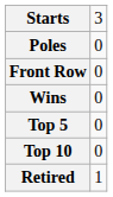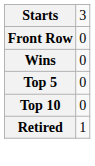 <table class="wikitable" style="text-align:center">
 <tr>
 <th>Starts</th>
 <td>3</td>
-</tr>
-<tr>
-<th>Poles</th>
-<td>0</td>
 </tr>
 <tr>
 <th>Front Row</th>
 <td>0</td>
 </tr>
 <tr>
 <th>Wins</th>
 <td>0</td>
 </tr>
 <tr>
 <th>Top 5</th>
 <td>0</td>
 </tr>
 <tr>
 <th>Top 10</th>
 <td>0</td>
 </tr>
 <tr>
 <th>Retired</th>
 <td>1</td>
 </tr>
 </table>
